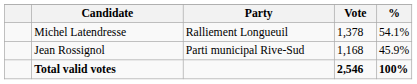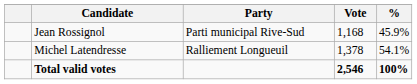 <table class="wikitable">
 <tr>
 </tr>
 <tr>
 <th bgcolor="#DDDDFF" width="30px"></th>
 <th bgcolor="#DDDDFF" width="200px">Candidate</th>
 <th bgcolor="#DDDDFF" width="200px">Party</th>
 <th bgcolor="#DDDDFF" width="50px">Vote</th>
 <th bgcolor="#DDDDFF" width="30px">%</th>
 </tr>
 <tr>
 <td> </td>
+<td>Jean Rossignol</td>
+<td>Parti municipal Rive-Sud</td>
+<td>1,168</td>
+<td>45.9%</td>
+</tr>
+<tr>
+<td> </td>
 <td>Michel Latendresse</td>
 <td>Ralliement Longueuil</td>
 <td>1,378</td>
 <td>54.1%</td>
-</tr>
-<tr>
-<td> </td>
-<td>Jean Rossignol</td>
-<td>Parti municipal Rive-Sud</td>
-<td>1,168</td>
-<td>45.9%</td>
 </tr>
 <tr>
 <td> </td>
 <td><strong>Total valid votes</strong></td>
 <td></td>
 <td><strong>2,546</strong></td>
 <td><strong>100%</strong></td>
 </tr>
 </table>
